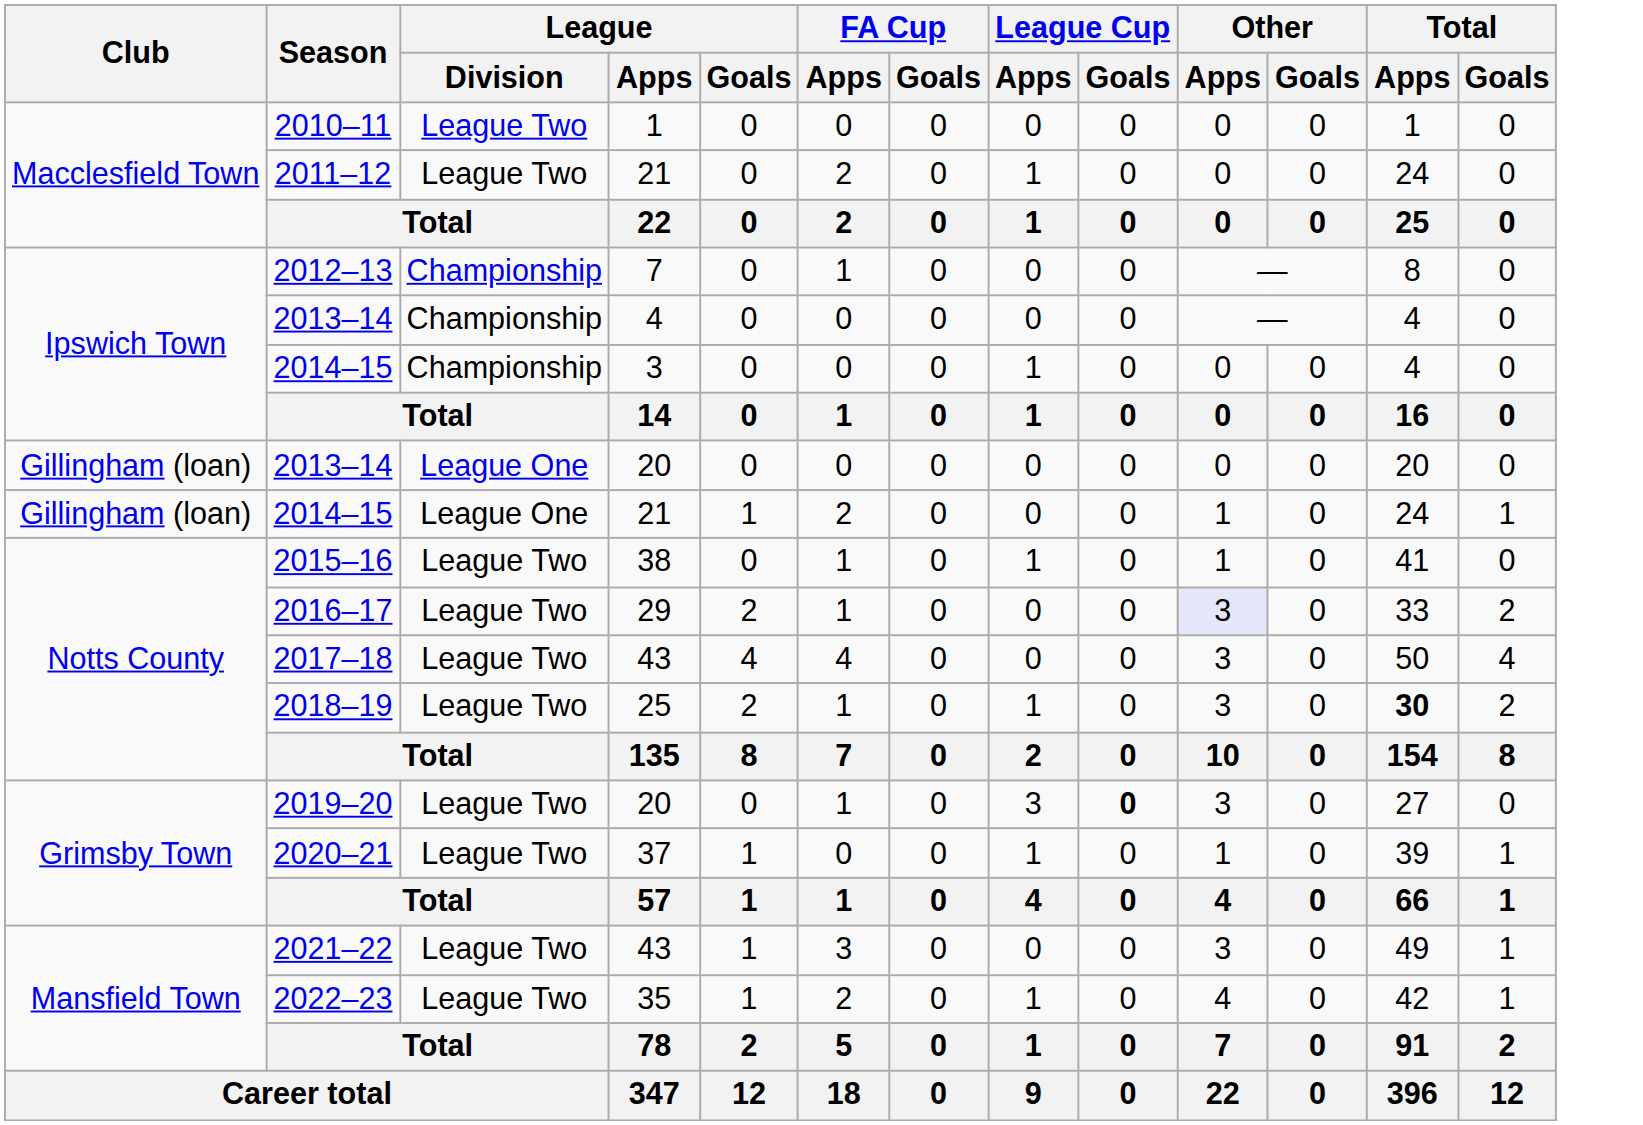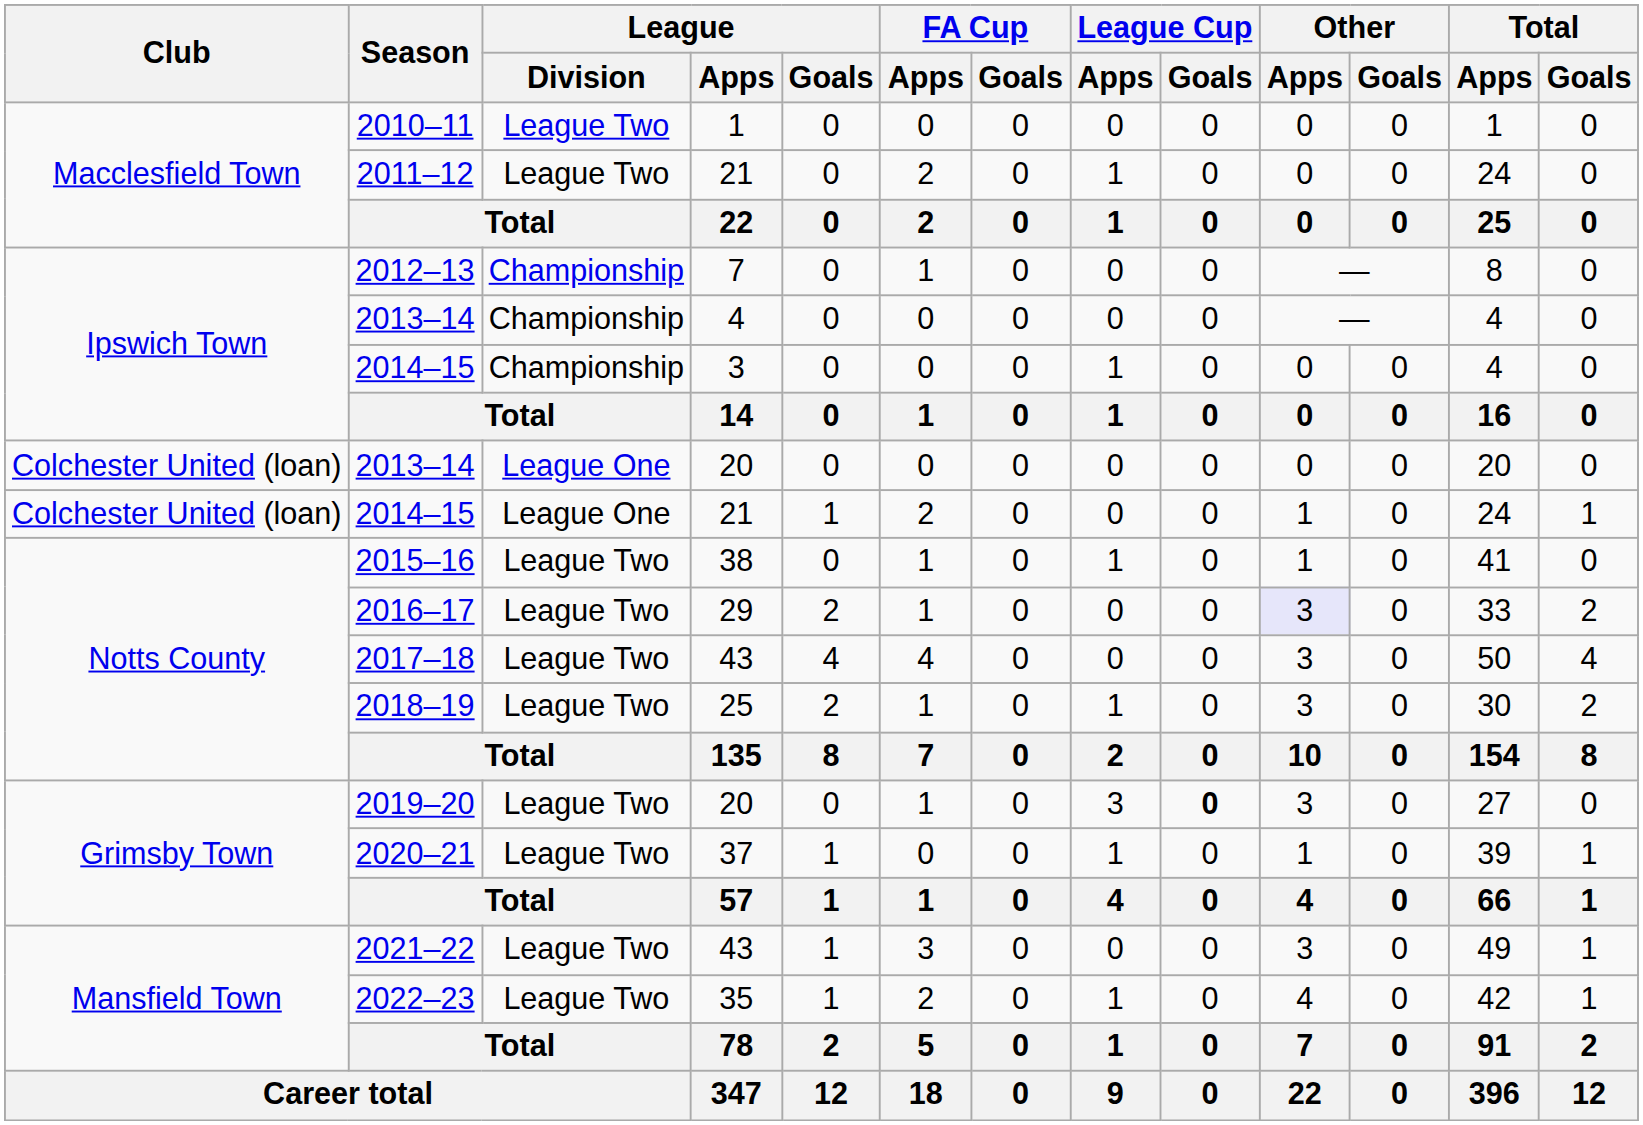 <table class="wikitable" style="text-align: center;">
 <tr>
 <th rowspan="2">Club</th>
 <th rowspan="2">Season</th>
 <th colspan="3">League</th>
 <th colspan="2"><a href='#'>FA Cup</a></th>
 <th colspan="2"><a href='#'>League Cup</a></th>
 <th colspan="2">Other</th>
 <th colspan="2">Total</th>
 </tr>
 <tr>
 <th>Division</th>
 <th>Apps</th>
 <th>Goals</th>
 <th>Apps</th>
 <th>Goals</th>
 <th>Apps</th>
 <th>Goals</th>
 <th>Apps</th>
 <th>Goals</th>
 <th>Apps</th>
 <th>Goals</th>
 </tr>
 <tr>
 <td rowspan="3"><a href='#'>Macclesfield Town</a></td>
 <td><a href='#'>2010–11</a></td>
 <td><a href='#'>League Two</a></td>
 <td>1</td>
 <td>0</td>
 <td>0</td>
 <td>0</td>
 <td>0</td>
 <td>0</td>
 <td>0</td>
 <td>0</td>
 <td>1</td>
 <td>0</td>
 </tr>
 <tr>
 <td><a href='#'>2011–12</a></td>
 <td>League Two</td>
 <td>21</td>
 <td>0</td>
 <td>2</td>
 <td>0</td>
 <td>1</td>
 <td>0</td>
 <td>0</td>
 <td>0</td>
 <td>24</td>
 <td>0</td>
 </tr>
 <tr>
 <th colspan="2">Total</th>
 <th>22</th>
 <th>0</th>
 <th>2</th>
 <th>0</th>
 <th>1</th>
 <th>0</th>
 <th>0</th>
 <th>0</th>
 <th>25</th>
 <th>0</th>
 </tr>
 <tr>
 <td rowspan="4"><a href='#'>Ipswich Town</a></td>
 <td><a href='#'>2012–13</a></td>
 <td><a href='#'>Championship</a></td>
 <td>7</td>
 <td>0</td>
 <td>1</td>
 <td>0</td>
 <td>0</td>
 <td>0</td>
 <td colspan="2">—</td>
 <td>8</td>
 <td>0</td>
 </tr>
 <tr>
 <td><a href='#'>2013–14</a></td>
 <td>Championship</td>
 <td>4</td>
 <td>0</td>
 <td>0</td>
 <td>0</td>
 <td>0</td>
 <td>0</td>
 <td colspan="2">—</td>
 <td>4</td>
 <td>0</td>
 </tr>
 <tr>
 <td><a href='#'>2014–15</a></td>
 <td>Championship</td>
 <td>3</td>
 <td>0</td>
 <td>0</td>
 <td>0</td>
 <td>1</td>
 <td>0</td>
 <td>0</td>
 <td>0</td>
 <td>4</td>
 <td>0</td>
 </tr>
 <tr>
 <th colspan="2">Total</th>
 <th>14</th>
 <th>0</th>
 <th>1</th>
 <th>0</th>
 <th>1</th>
 <th>0</th>
 <th>0</th>
 <th>0</th>
 <th>16</th>
 <th>0</th>
 </tr>
 <tr>
-<td><a href='#'>Gillingham</a> (loan)</td>
+<td><a href='#'>Colchester United</a> (loan)</td>
 <td><a href='#'>2013–14</a></td>
 <td><a href='#'>League One</a></td>
 <td>20</td>
 <td>0</td>
 <td>0</td>
 <td>0</td>
 <td>0</td>
 <td>0</td>
 <td>0</td>
 <td>0</td>
 <td>20</td>
 <td>0</td>
 </tr>
 <tr>
-<td><a href='#'>Gillingham</a> (loan)</td>
+<td><a href='#'>Colchester United</a> (loan)</td>
 <td><a href='#'>2014–15</a></td>
 <td>League One</td>
 <td>21</td>
 <td>1</td>
 <td>2</td>
 <td>0</td>
 <td>0</td>
 <td>0</td>
 <td>1</td>
 <td>0</td>
 <td>24</td>
 <td>1</td>
 </tr>
 <tr>
 <td rowspan="5" valign="center"><a href='#'>Notts County</a></td>
 <td><a href='#'>2015–16</a></td>
 <td>League Two</td>
 <td>38</td>
 <td>0</td>
 <td>1</td>
 <td>0</td>
 <td>1</td>
 <td>0</td>
 <td>1</td>
 <td>0</td>
 <td>41</td>
 <td>0</td>
 </tr>
 <tr>
 <td><a href='#'>2016–17</a></td>
 <td>League Two</td>
 <td>29</td>
 <td>2</td>
 <td>1</td>
 <td>0</td>
 <td>0</td>
 <td>0</td>
 <td style="background: lavender;">3</td>
 <td>0</td>
 <td>33</td>
 <td>2</td>
 </tr>
 <tr>
 <td><a href='#'>2017–18</a></td>
 <td>League Two</td>
 <td>43</td>
 <td>4</td>
 <td>4</td>
 <td>0</td>
 <td>0</td>
 <td>0</td>
 <td>3</td>
 <td>0</td>
 <td>50</td>
 <td>4</td>
 </tr>
 <tr>
 <td><a href='#'>2018–19</a></td>
 <td>League Two</td>
 <td>25</td>
 <td>2</td>
 <td>1</td>
 <td>0</td>
 <td>1</td>
 <td>0</td>
 <td>3</td>
 <td>0</td>
-<td><strong>30</strong></td>
+<td>30</td>
 <td>2</td>
 </tr>
 <tr>
 <th colspan="2">Total</th>
 <th>135</th>
 <th>8</th>
 <th>7</th>
 <th>0</th>
 <th>2</th>
 <th>0</th>
 <th>10</th>
 <th>0</th>
 <th>154</th>
 <th>8</th>
 </tr>
 <tr>
 <td rowspan="3" valign="center"><a href='#'>Grimsby Town</a></td>
 <td><a href='#'>2019–20</a></td>
 <td>League Two</td>
 <td>20</td>
 <td>0</td>
 <td>1</td>
 <td>0</td>
 <td>3</td>
 <td><strong>0</strong></td>
 <td>3</td>
 <td>0</td>
 <td>27</td>
 <td>0</td>
 </tr>
 <tr>
 <td><a href='#'>2020–21</a></td>
 <td>League Two</td>
 <td>37</td>
 <td>1</td>
 <td>0</td>
 <td>0</td>
 <td>1</td>
 <td>0</td>
 <td>1</td>
 <td>0</td>
 <td>39</td>
 <td>1</td>
 </tr>
 <tr>
 <th colspan="2">Total</th>
 <th>57</th>
 <th>1</th>
 <th>1</th>
 <th>0</th>
 <th>4</th>
 <th>0</th>
 <th>4</th>
 <th>0</th>
 <th>66</th>
 <th>1</th>
 </tr>
 <tr>
 <td rowspan=3><a href='#'>Mansfield Town</a></td>
 <td><a href='#'>2021–22</a></td>
 <td>League Two</td>
 <td>43</td>
 <td>1</td>
 <td>3</td>
 <td>0</td>
 <td>0</td>
 <td>0</td>
 <td>3</td>
 <td>0</td>
 <td>49</td>
 <td>1</td>
 </tr>
 <tr>
 <td><a href='#'>2022–23</a></td>
 <td>League Two</td>
 <td>35</td>
 <td>1</td>
 <td>2</td>
 <td>0</td>
 <td>1</td>
 <td>0</td>
 <td>4</td>
 <td>0</td>
 <td>42</td>
 <td>1</td>
 </tr>
 <tr>
 <th colspan="2">Total</th>
 <th>78</th>
 <th>2</th>
 <th>5</th>
 <th>0</th>
 <th>1</th>
 <th>0</th>
 <th>7</th>
 <th>0</th>
 <th>91</th>
 <th>2</th>
 </tr>
 <tr>
 <th colspan="3">Career total</th>
 <th>347</th>
 <th>12</th>
 <th>18</th>
 <th>0</th>
 <th>9</th>
 <th>0</th>
 <th>22</th>
 <th>0</th>
 <th>396</th>
 <th>12</th>
 </tr>
 </table>
